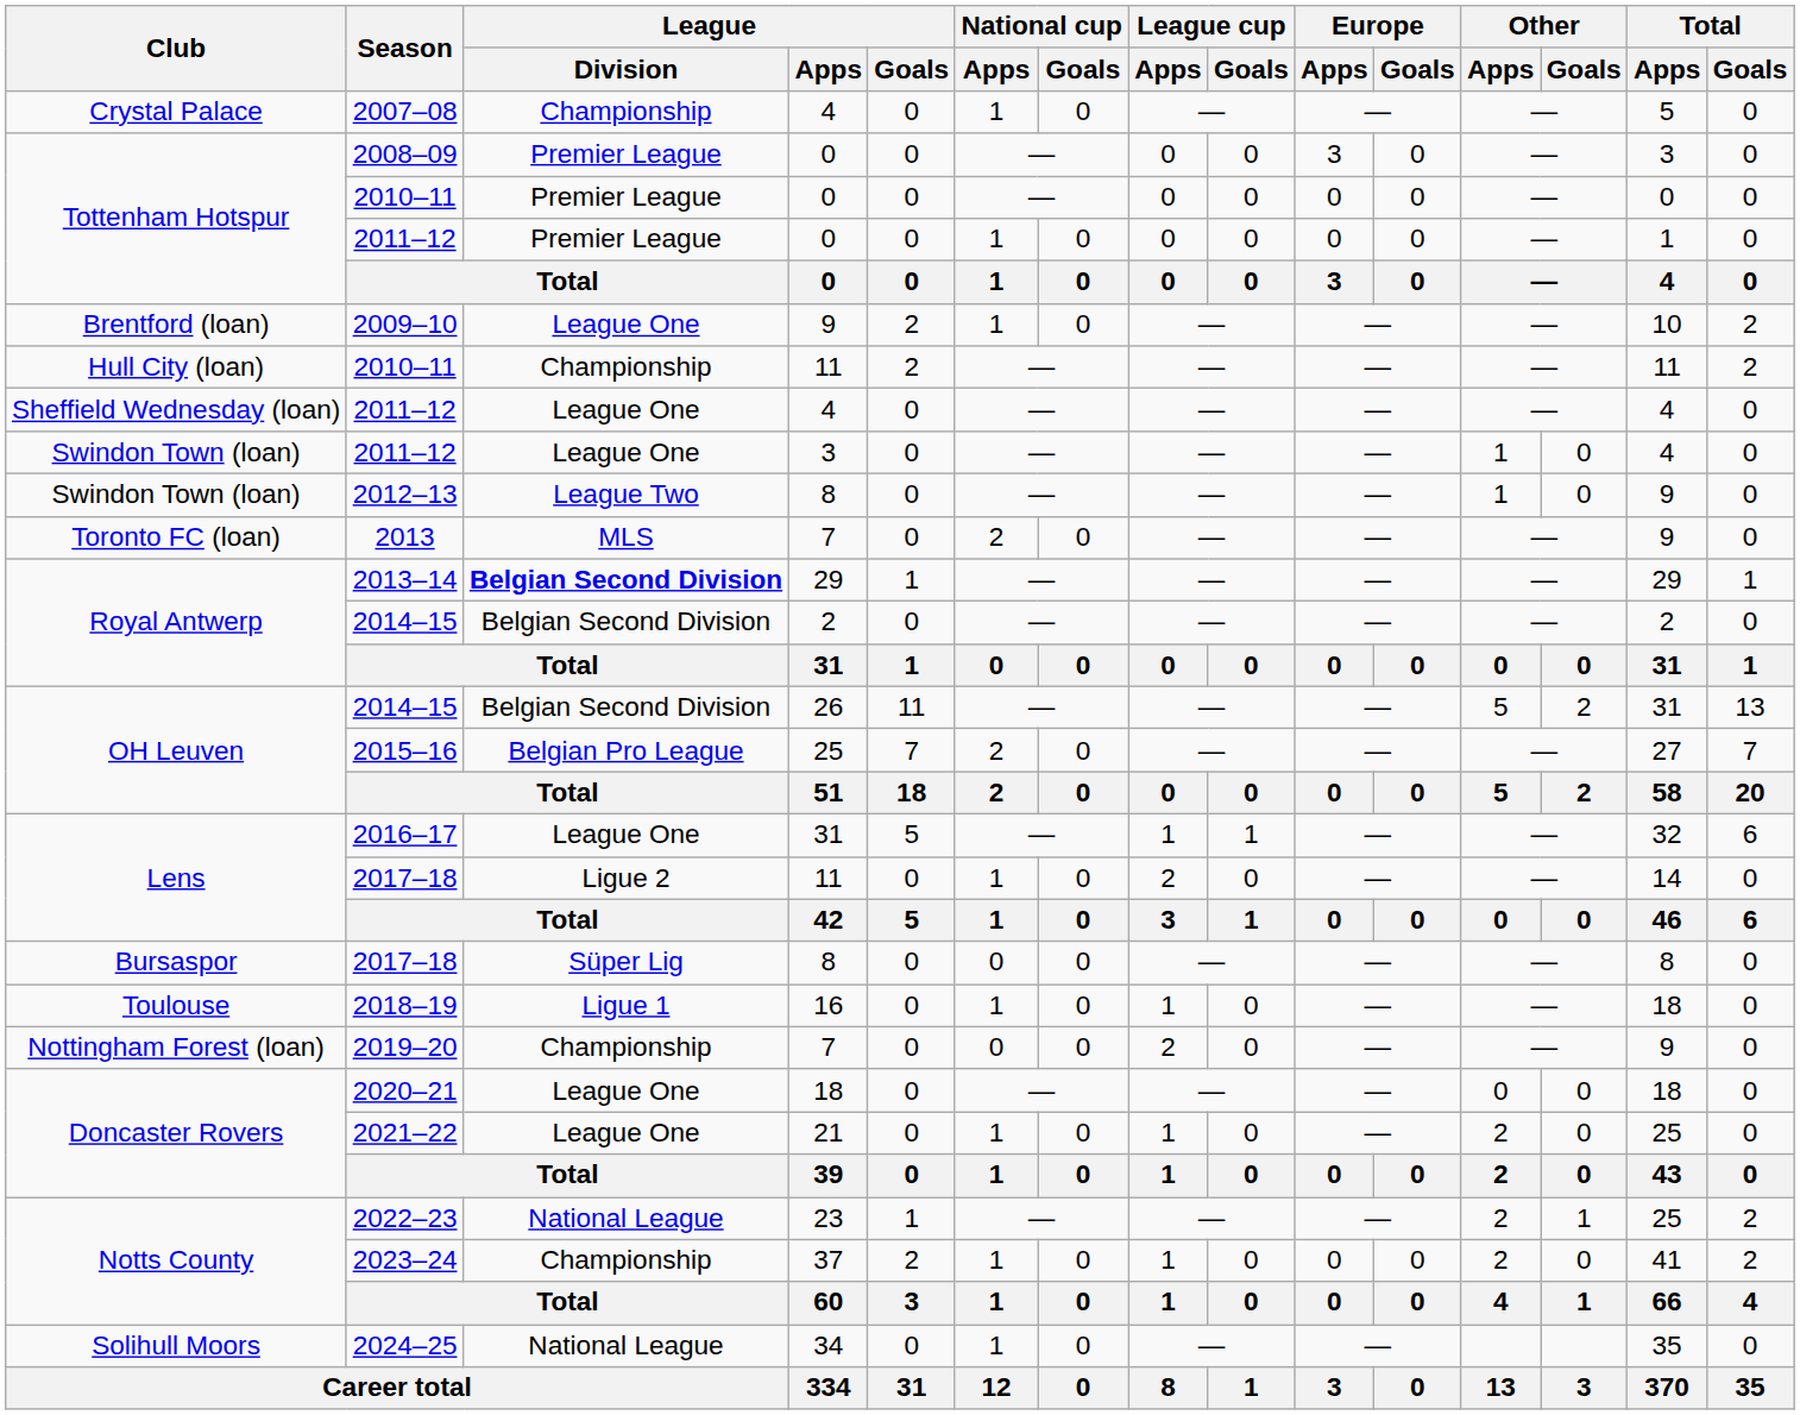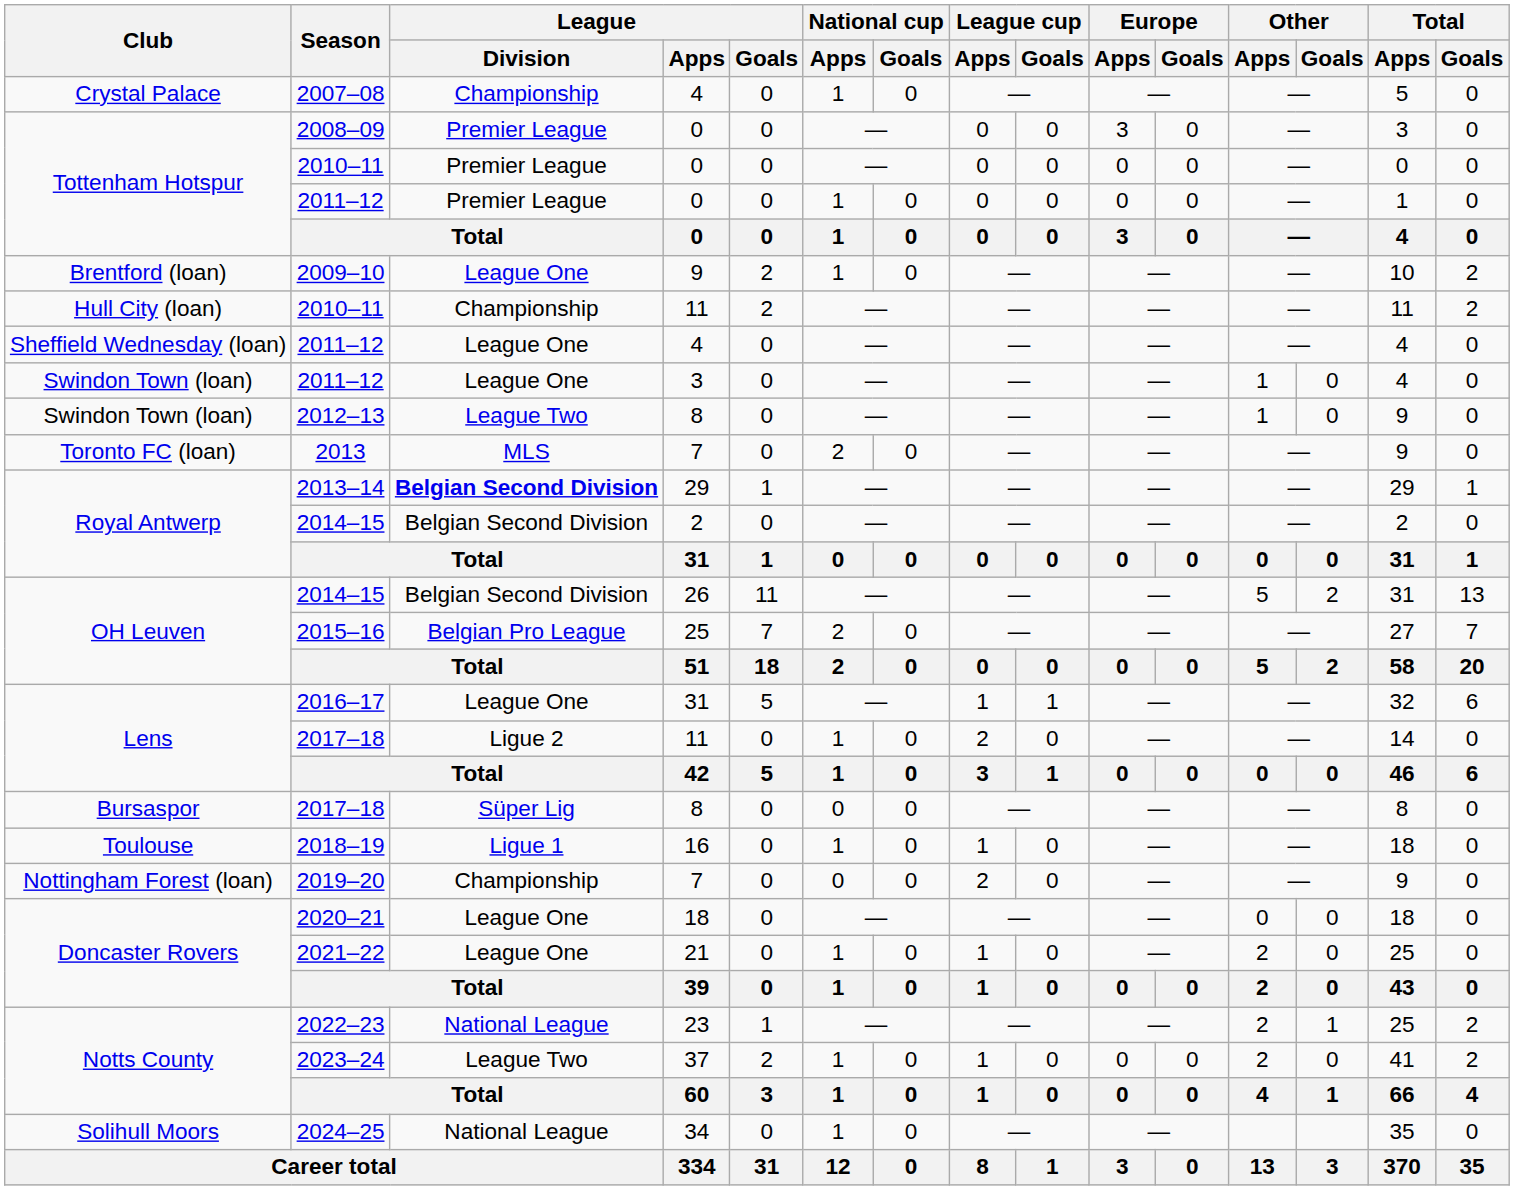 <table class="wikitable" style="text-align: center">
 <tr>
 <th rowspan="2">Club</th>
 <th rowspan="2">Season</th>
 <th colspan="3">League</th>
 <th colspan="2">National cup</th>
 <th colspan="2">League cup</th>
 <th colspan="2">Europe</th>
 <th colspan="2">Other</th>
 <th colspan="2">Total</th>
 </tr>
 <tr>
 <th>Division</th>
 <th>Apps</th>
 <th>Goals</th>
 <th>Apps</th>
 <th>Goals</th>
 <th>Apps</th>
 <th>Goals</th>
 <th>Apps</th>
 <th>Goals</th>
 <th>Apps</th>
 <th>Goals</th>
 <th>Apps</th>
 <th>Goals</th>
 </tr>
 <tr>
 <td><a href='#'>Crystal Palace</a></td>
 <td><a href='#'>2007–08</a></td>
 <td><a href='#'>Championship</a></td>
 <td>4</td>
 <td>0</td>
 <td>1</td>
 <td>0</td>
 <td colspan="2">—</td>
 <td colspan="2">—</td>
 <td colspan="2">—</td>
 <td>5</td>
 <td>0</td>
 </tr>
 <tr>
 <td rowspan="4"><a href='#'>Tottenham Hotspur</a></td>
 <td><a href='#'>2008–09</a></td>
 <td><a href='#'>Premier League</a></td>
 <td>0</td>
 <td>0</td>
 <td colspan="2">—</td>
 <td>0</td>
 <td>0</td>
 <td>3</td>
 <td>0</td>
 <td colspan="2">—</td>
 <td>3</td>
 <td>0</td>
 </tr>
 <tr>
 <td><a href='#'>2010–11</a></td>
 <td>Premier League</td>
 <td>0</td>
 <td>0</td>
 <td colspan="2">—</td>
 <td>0</td>
 <td>0</td>
 <td>0</td>
 <td>0</td>
 <td colspan="2">—</td>
 <td>0</td>
 <td>0</td>
 </tr>
 <tr>
 <td><a href='#'>2011–12</a></td>
 <td>Premier League</td>
 <td>0</td>
 <td>0</td>
 <td>1</td>
 <td>0</td>
 <td>0</td>
 <td>0</td>
 <td>0</td>
 <td>0</td>
 <td colspan="2">—</td>
 <td>1</td>
 <td>0</td>
 </tr>
 <tr>
 <th colspan="2">Total</th>
 <th>0</th>
 <th>0</th>
 <th>1</th>
 <th>0</th>
 <th>0</th>
 <th>0</th>
 <th>3</th>
 <th>0</th>
 <th colspan="2">—</th>
 <th>4</th>
 <th>0</th>
 </tr>
 <tr>
 <td><a href='#'>Brentford</a> (loan)</td>
 <td><a href='#'>2009–10</a></td>
 <td><a href='#'>League One</a></td>
 <td>9</td>
 <td>2</td>
 <td>1</td>
 <td>0</td>
 <td colspan="2">—</td>
 <td colspan="2">—</td>
 <td colspan="2">—</td>
 <td>10</td>
 <td>2</td>
 </tr>
 <tr>
 <td><a href='#'>Hull City</a> (loan)</td>
 <td><a href='#'>2010–11</a></td>
 <td>Championship</td>
 <td>11</td>
 <td>2</td>
 <td colspan="2">—</td>
 <td colspan="2">—</td>
 <td colspan="2">—</td>
 <td colspan="2">—</td>
 <td>11</td>
 <td>2</td>
 </tr>
 <tr>
 <td><a href='#'>Sheffield Wednesday</a> (loan)</td>
 <td><a href='#'>2011–12</a></td>
 <td>League One</td>
 <td>4</td>
 <td>0</td>
 <td colspan="2">—</td>
 <td colspan="2">—</td>
 <td colspan="2">—</td>
 <td colspan="2">—</td>
 <td>4</td>
 <td>0</td>
 </tr>
 <tr>
 <td><a href='#'>Swindon Town</a> (loan)</td>
 <td><a href='#'>2011–12</a></td>
 <td>League One</td>
 <td>3</td>
 <td>0</td>
 <td colspan="2">—</td>
 <td colspan="2">—</td>
 <td colspan="2">—</td>
 <td>1</td>
 <td>0</td>
 <td>4</td>
 <td>0</td>
 </tr>
 <tr>
 <td>Swindon Town (loan)</td>
 <td><a href='#'>2012–13</a></td>
 <td><a href='#'>League Two</a></td>
 <td>8</td>
 <td>0</td>
 <td colspan="2">—</td>
 <td colspan="2">—</td>
 <td colspan="2">—</td>
 <td>1</td>
 <td>0</td>
 <td>9</td>
 <td>0</td>
 </tr>
 <tr>
 <td><a href='#'>Toronto FC</a> (loan)</td>
 <td><a href='#'>2013</a></td>
 <td><a href='#'>MLS</a></td>
 <td>7</td>
 <td>0</td>
 <td>2</td>
 <td>0</td>
 <td colspan="2">—</td>
 <td colspan="2">—</td>
 <td colspan="2">—</td>
 <td>9</td>
 <td>0</td>
 </tr>
 <tr>
 <td rowspan="3"><a href='#'>Royal Antwerp</a></td>
 <td><a href='#'>2013–14</a></td>
 <td><strong><a href='#'>Belgian Second Division</a></strong></td>
 <td>29</td>
 <td>1</td>
 <td colspan="2">—</td>
 <td colspan="2">—</td>
 <td colspan="2">—</td>
 <td colspan="2">—</td>
 <td>29</td>
 <td>1</td>
 </tr>
 <tr>
 <td><a href='#'>2014–15</a></td>
 <td>Belgian Second Division</td>
 <td>2</td>
 <td>0</td>
 <td colspan="2">—</td>
 <td colspan="2">—</td>
 <td colspan="2">—</td>
 <td colspan="2">—</td>
 <td>2</td>
 <td>0</td>
 </tr>
 <tr>
 <th colspan="2">Total</th>
 <th>31</th>
 <th>1</th>
 <th>0</th>
 <th>0</th>
 <th>0</th>
 <th>0</th>
 <th>0</th>
 <th>0</th>
 <th>0</th>
 <th>0</th>
 <th>31</th>
 <th>1</th>
 </tr>
 <tr>
 <td rowspan="3"><a href='#'>OH Leuven</a></td>
 <td><a href='#'>2014–15</a></td>
 <td>Belgian Second Division</td>
 <td>26</td>
 <td>11</td>
 <td colspan="2">—</td>
 <td colspan="2">—</td>
 <td colspan="2">—</td>
 <td>5</td>
 <td>2</td>
 <td>31</td>
 <td>13</td>
 </tr>
 <tr>
 <td><a href='#'>2015–16</a></td>
 <td><a href='#'>Belgian Pro League</a></td>
 <td>25</td>
 <td>7</td>
 <td>2</td>
 <td>0</td>
 <td colspan="2">—</td>
 <td colspan="2">—</td>
 <td colspan="2">—</td>
 <td>27</td>
 <td>7</td>
 </tr>
 <tr>
 <th colspan="2">Total</th>
 <th>51</th>
 <th>18</th>
 <th>2</th>
 <th>0</th>
 <th>0</th>
 <th>0</th>
 <th>0</th>
 <th>0</th>
 <th>5</th>
 <th>2</th>
 <th>58</th>
 <th>20</th>
 </tr>
 <tr>
 <td rowspan="3"><a href='#'>Lens</a></td>
 <td><a href='#'>2016–17</a></td>
 <td>League One</td>
 <td>31</td>
 <td>5</td>
 <td colspan="2">—</td>
 <td>1</td>
 <td>1</td>
 <td colspan="2">—</td>
 <td colspan="2">—</td>
 <td>32</td>
 <td>6</td>
 </tr>
 <tr>
 <td><a href='#'>2017–18</a></td>
 <td>Ligue 2</td>
 <td>11</td>
 <td>0</td>
 <td>1</td>
 <td>0</td>
 <td>2</td>
 <td>0</td>
 <td colspan="2">—</td>
 <td colspan="2">—</td>
 <td>14</td>
 <td>0</td>
 </tr>
 <tr>
 <th colspan="2">Total</th>
 <th>42</th>
 <th>5</th>
 <th>1</th>
 <th>0</th>
 <th>3</th>
 <th>1</th>
 <th>0</th>
 <th>0</th>
 <th>0</th>
 <th>0</th>
 <th>46</th>
 <th>6</th>
 </tr>
 <tr>
 <td><a href='#'>Bursaspor</a></td>
 <td><a href='#'>2017–18</a></td>
 <td><a href='#'>Süper Lig</a></td>
 <td>8</td>
 <td>0</td>
 <td>0</td>
 <td>0</td>
 <td colspan="2">—</td>
 <td colspan="2">—</td>
 <td colspan="2">—</td>
 <td>8</td>
 <td>0</td>
 </tr>
 <tr>
 <td><a href='#'>Toulouse</a></td>
 <td><a href='#'>2018–19</a></td>
 <td><a href='#'>Ligue 1</a></td>
 <td>16</td>
 <td>0</td>
 <td>1</td>
 <td>0</td>
 <td>1</td>
 <td>0</td>
 <td colspan="2">—</td>
 <td colspan="2">—</td>
 <td>18</td>
 <td>0</td>
 </tr>
 <tr>
 <td><a href='#'>Nottingham Forest</a> (loan)</td>
 <td><a href='#'>2019–20</a></td>
 <td>Championship</td>
 <td>7</td>
 <td>0</td>
 <td>0</td>
 <td>0</td>
 <td>2</td>
 <td>0</td>
 <td colspan="2">—</td>
 <td colspan="2">—</td>
 <td>9</td>
 <td>0</td>
 </tr>
 <tr>
 <td rowspan="3"><a href='#'>Doncaster Rovers</a></td>
 <td><a href='#'>2020–21</a></td>
 <td>League One</td>
 <td>18</td>
 <td>0</td>
 <td colspan="2">—</td>
 <td colspan="2">—</td>
 <td colspan="2">—</td>
 <td>0</td>
 <td>0</td>
 <td>18</td>
 <td>0</td>
 </tr>
 <tr>
 <td><a href='#'>2021–22</a></td>
 <td>League One</td>
 <td>21</td>
 <td>0</td>
 <td>1</td>
 <td>0</td>
 <td>1</td>
 <td>0</td>
 <td colspan="2">—</td>
 <td>2</td>
 <td>0</td>
 <td>25</td>
 <td>0</td>
 </tr>
 <tr>
 <th colspan="2">Total</th>
 <th>39</th>
 <th>0</th>
 <th>1</th>
 <th>0</th>
 <th>1</th>
 <th>0</th>
 <th>0</th>
 <th>0</th>
 <th>2</th>
 <th>0</th>
 <th>43</th>
 <th>0</th>
 </tr>
 <tr>
 <td rowspan="3"><a href='#'>Notts County</a></td>
 <td><a href='#'>2022–23</a></td>
 <td><a href='#'>National League</a></td>
 <td>23</td>
 <td>1</td>
 <td colspan="2">—</td>
 <td colspan="2">—</td>
 <td colspan="2">—</td>
 <td>2</td>
 <td>1</td>
 <td>25</td>
 <td>2</td>
 </tr>
 <tr>
 <td><a href='#'>2023–24</a></td>
-<td>Championship</td>
+<td>League Two</td>
 <td>37</td>
 <td>2</td>
 <td>1</td>
 <td>0</td>
 <td>1</td>
 <td>0</td>
 <td>0</td>
 <td>0</td>
 <td>2</td>
 <td>0</td>
 <td>41</td>
 <td>2</td>
 </tr>
 <tr>
 <th colspan="2">Total</th>
 <th>60</th>
 <th>3</th>
 <th>1</th>
 <th>0</th>
 <th>1</th>
 <th>0</th>
 <th>0</th>
 <th>0</th>
 <th>4</th>
 <th>1</th>
 <th>66</th>
 <th>4</th>
 </tr>
 <tr>
 <td><a href='#'>Solihull Moors</a></td>
 <td><a href='#'>2024–25</a></td>
 <td>National League</td>
 <td>34</td>
 <td>0</td>
 <td>1</td>
 <td>0</td>
 <td colspan="2">—</td>
 <td colspan="2">—</td>
 <td></td>
 <td></td>
 <td>35</td>
 <td>0</td>
 </tr>
 <tr>
 <th colspan="3">Career total</th>
 <th>334</th>
 <th>31</th>
 <th>12</th>
 <th>0</th>
 <th>8</th>
 <th>1</th>
 <th>3</th>
 <th>0</th>
 <th>13</th>
 <th>3</th>
 <th>370</th>
 <th>35</th>
 </tr>
 </table>
